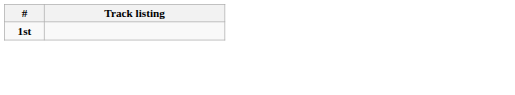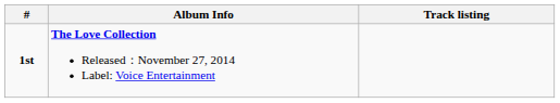 <table class="wikitable">
 <tr>
 <th align="left" width="50px">#</th>
+<th align="left" width="400px">Album Info</th>
 <th align="left" width="250px">Track listing</th>
 </tr>
 <tr>
 <td align="center"><strong>1st</strong></td>
+<td align="left"><strong><a href='#'>The Love Collection</a></strong><br><ul><li>Released：November 27, 2014</li><li>Label: <a href='#'>Voice Entertainment</a></li></ul></td>
 <td align="left" style="font-size: 85%;"><br></td>
 </tr>
 </table>
